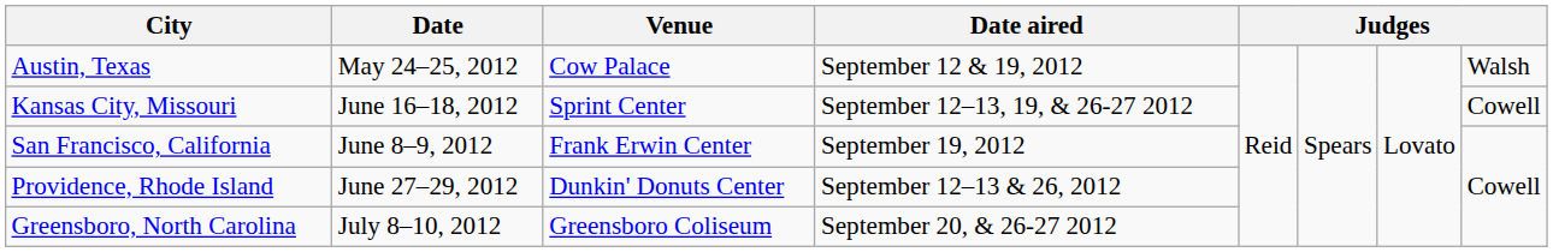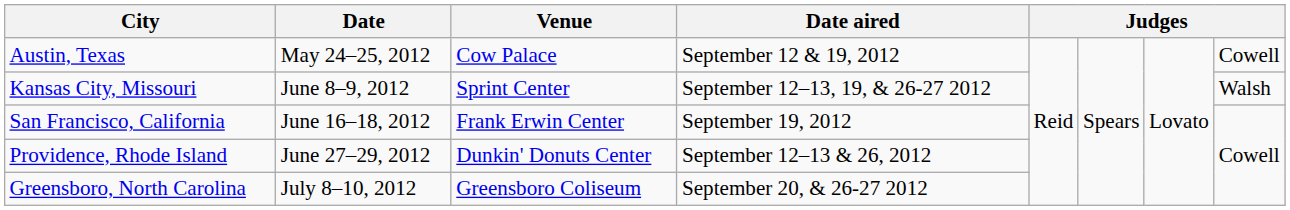 <table class="wikitable plainrowheaders">
 <tr>
 <th scope="col">City</th>
 <th scope="col">Date</th>
 <th scope="col">Venue</th>
 <th scope="col">Date aired</th>
 <th colspan="4" scope="col" width="20%">Judges</th>
 </tr>
 <tr>
 <td scope="row"><a href='#'>Austin, Texas</a></td>
 <td>May 24–25, 2012</td>
 <td scope="row"><a href='#'>Cow Palace</a></td>
 <td>September 12 & 19, 2012</td>
 <td rowspan=5>Reid</td>
 <td rowspan=6>Spears</td>
 <td rowspan=6>Lovato</td>
+<td rowspan=1>Cowell</td>
+</tr>
+<tr>
+<td scope="row"><a href='#'>Kansas City, Missouri</a></td>
+<td>June 8–9, 2012</td>
+<td><a href='#'>Sprint Center</a></td>
+<td scope="row">September 12–13, 19, & 26-27 2012</td>
 <td rowspan=1>Walsh</td>
 </tr>
 <tr>
-<td scope="row"><a href='#'>Kansas City, Missouri</a></td>
+<td scope="row"><a href='#'>San Francisco, California</a></td>
 <td>June 16–18, 2012</td>
-<td><a href='#'>Sprint Center</a></td>
-<td scope="row">September 12–13, 19, & 26-27 2012</td>
-<td rowspan=1>Cowell</td>
-</tr>
-<tr>
-<td scope="row"><a href='#'>San Francisco, California</a></td>
-<td>June 8–9, 2012</td>
 <td><a href='#'>Frank Erwin Center</a></td>
 <td>September 19, 2012</td>
 <td rowspan=4>Cowell</td>
 </tr>
 <tr>
 <td scope="row"><a href='#'>Providence, Rhode Island</a></td>
 <td>June 27–29, 2012</td>
 <td><a href='#'>Dunkin' Donuts Center</a></td>
 <td>September 12–13 & 26, 2012</td>
 </tr>
 <tr>
 <td scope="row"><a href='#'>Greensboro, North Carolina</a></td>
 <td>July 8–10, 2012</td>
 <td><a href='#'>Greensboro Coliseum</a></td>
 <td>September 20, & 26-27 2012</td>
 </tr>
 </table>
